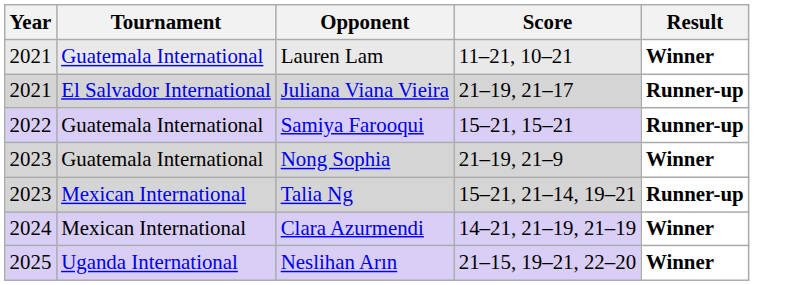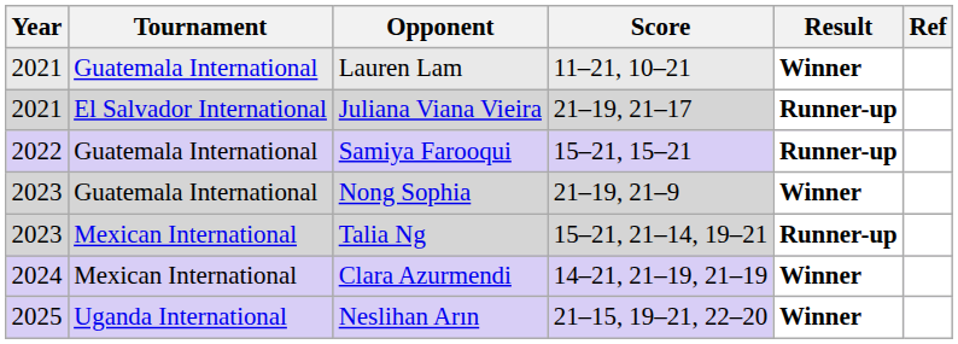 <table class="sortable wikitable" style="font-size: 90%;">
 <tr>
 <th>Year</th>
 <th>Tournament</th>
 <th>Opponent</th>
 <th>Score</th>
 <th>Result</th>
+<th>Ref</th>
 </tr>
 <tr style="background:#E9E9E9">
 <td style="text-align:center">2021</td>
 <td style="text-align:left"><a href='#'>Guatemala International</a></td>
 <td style="text-align:left"> Lauren Lam</td>
 <td style="text-align:left">11–21, 10–21</td>
 <td style="text-align:left; background:white"> <strong>Winner</strong></td>
+<td style="text-align:center; background:white"></td>
 </tr>
 <tr style="background:#D5D5D5">
 <td style="text-align:center">2021</td>
 <td style="text-align:left"><a href='#'>El Salvador International</a></td>
 <td style="text-align:left"> <a href='#'>Juliana Viana Vieira</a></td>
 <td style="text-align:left">21–19, 21–17</td>
 <td style="text-align:left; background:white"> <strong>Runner-up</strong></td>
+<td style="text-align:center; background:white"></td>
 </tr>
 <tr style="background:#D8CEF6">
 <td align="center">2022</td>
 <td align="left">Guatemala International</td>
 <td align="left"> <a href='#'>Samiya Farooqui</a></td>
 <td style="text-align:left">15–21, 15–21</td>
 <td style="text-align:left; background:white"> <strong>Runner-up</strong></td>
+<td style="text-align:center; background:white"></td>
 </tr>
 <tr style="background:#D5D5D5">
 <td style="text-align:center">2023</td>
 <td style="text-align:left">Guatemala International</td>
 <td style="text-align:left"> <a href='#'>Nong Sophia</a></td>
 <td style="text-align:left">21–19, 21–9</td>
 <td style="text-align:left; background:white"> <strong>Winner</strong></td>
+<td style="text-align:center; background:white"></td>
 </tr>
 <tr style="background:#D5D5D5">
 <td align="center">2023</td>
 <td align="left"><a href='#'>Mexican International</a></td>
 <td align="left"> <a href='#'>Talia Ng</a></td>
 <td style="text-align:left">15–21, 21–14, 19–21</td>
 <td style="text-align:left; background:white"> <strong>Runner-up</strong></td>
+<td style="text-align:center; background:white"></td>
 </tr>
 <tr style="background:#D8CEF6">
 <td align="center">2024</td>
 <td align="left">Mexican International</td>
 <td align="left"> <a href='#'>Clara Azurmendi</a></td>
 <td style="text-align:left">14–21, 21–19, 21–19</td>
 <td style="text-align:left; background:white"> <strong>Winner</strong></td>
+<td style="text-align:center; background:white"></td>
 </tr>
 <tr style="background:#D8CEF6">
 <td align="center">2025</td>
 <td align="left"><a href='#'>Uganda International</a></td>
 <td align="left"> <a href='#'>Neslihan Arın</a></td>
 <td style="text-align:left">21–15, 19–21, 22–20</td>
 <td style="text-align:left; background:white"> <strong>Winner</strong></td>
+<td style="text-align:center; background:white"></td>
 </tr>
 </table>
